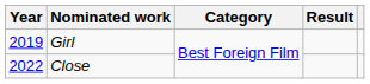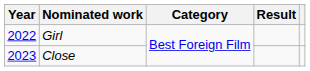 <table class="wikitable sortable">
 <tr>
 <th>Year</th>
 <th>Nominated work</th>
 <th>Category</th>
 <th>Result</th>
 <th class="unsortable"></th>
 </tr>
 <tr>
-<td><a href='#'>2019</a></td>
+<td><a href='#'>2022</a></td>
 <td><em>Girl</em></td>
 <td rowspan="2"><a href='#'>Best Foreign Film</a></td>
 <td></td>
 <td></td>
 </tr>
 <tr>
-<td><a href='#'>2022</a></td>
+<td><a href='#'>2023</a></td>
 <td><em>Close</em></td>
 <td></td>
 <td></td>
 </tr>
 </table>
